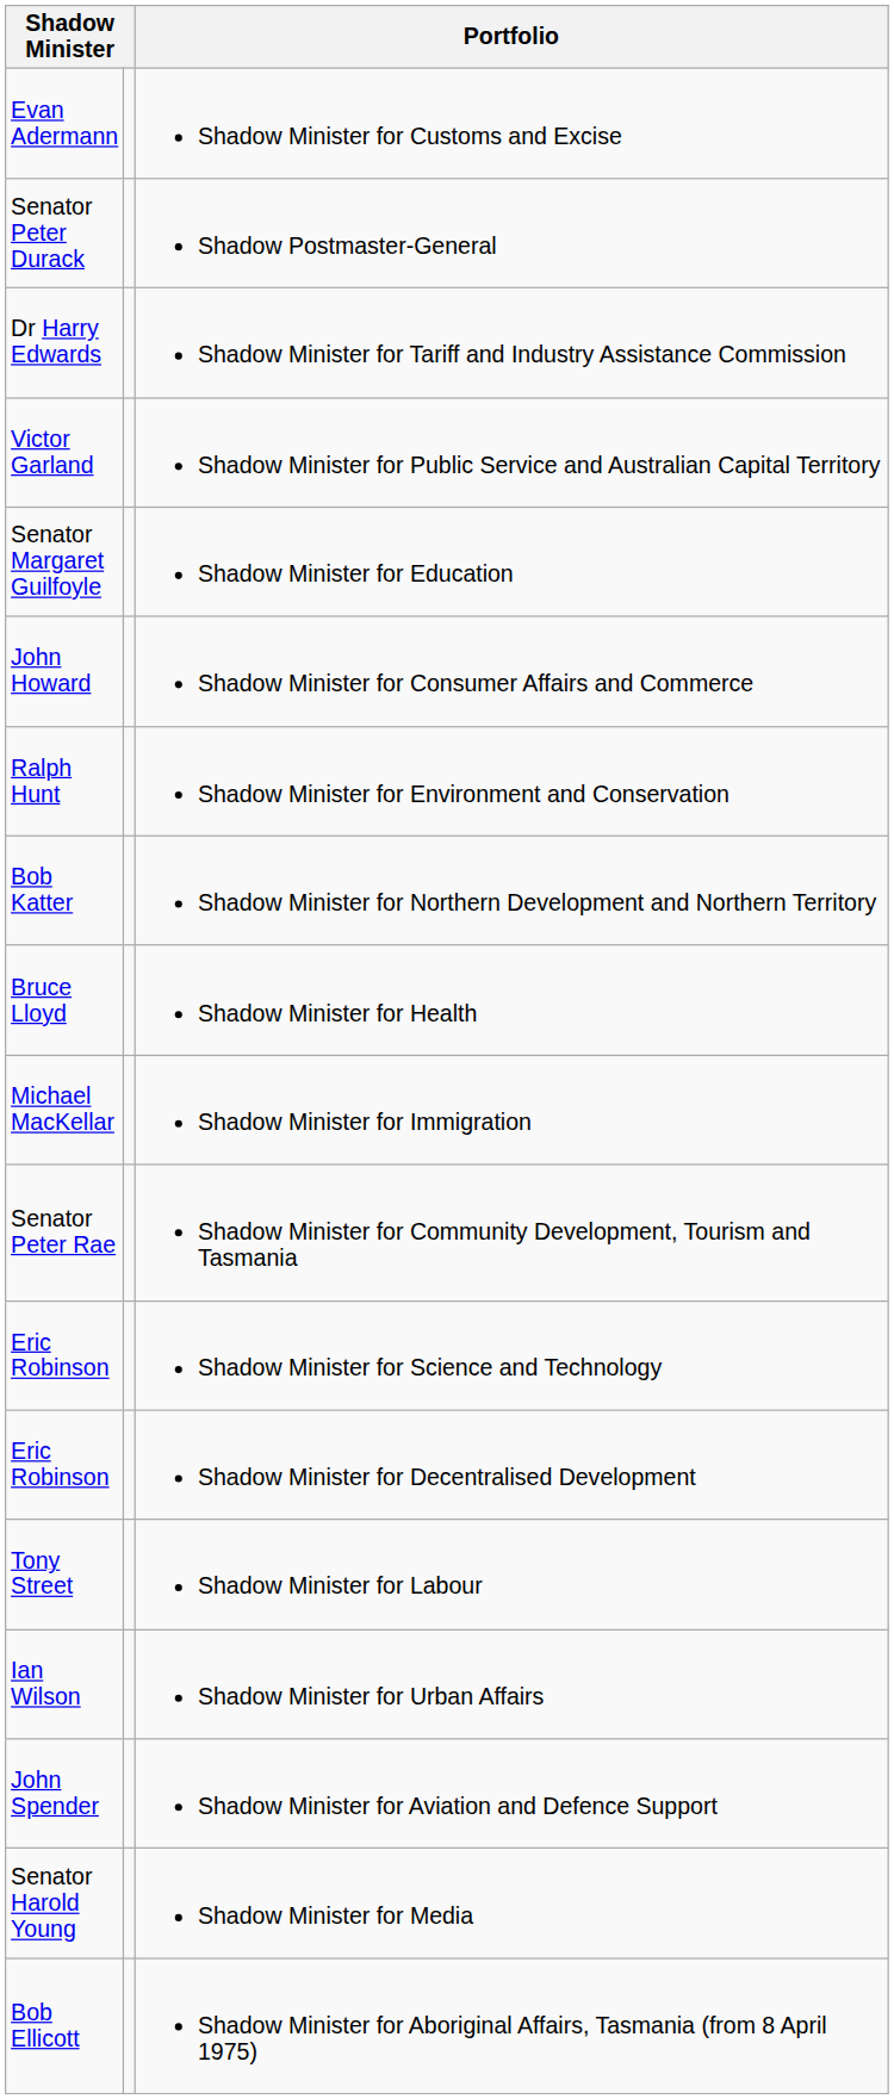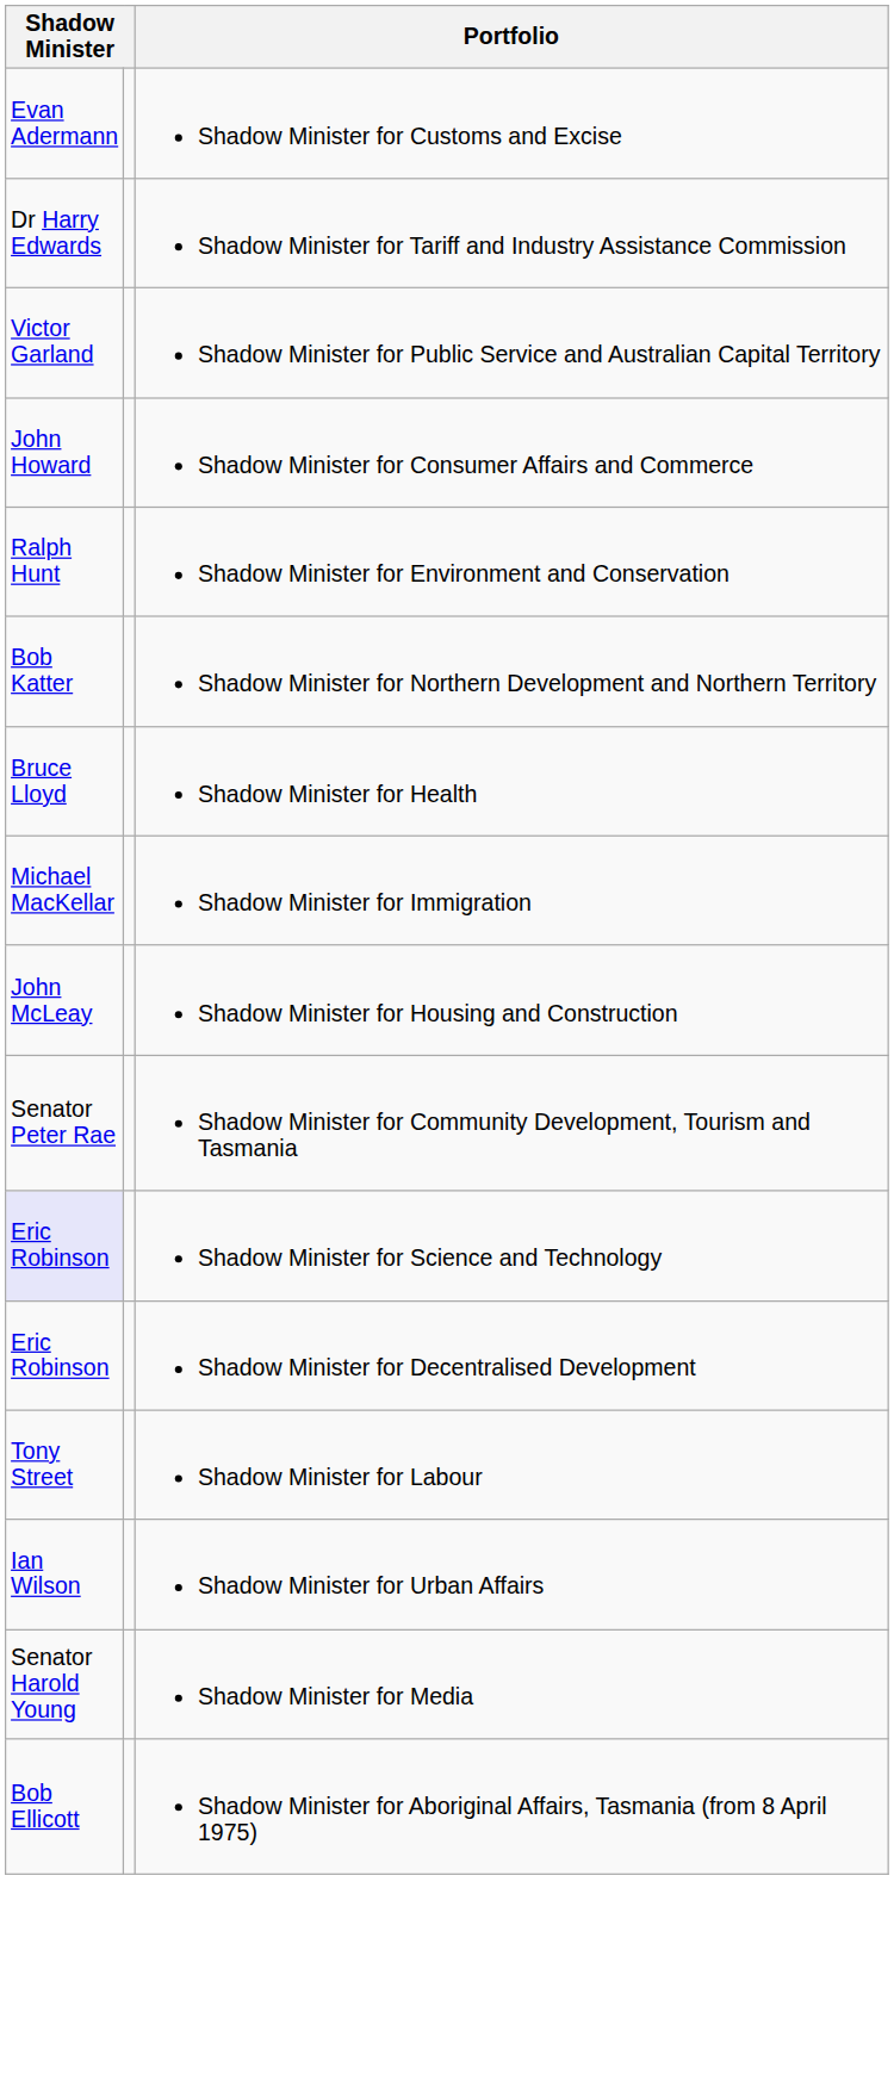 <table class="wikitable">
 <tr>
 <th width=80 colspan="2">Shadow Minister</th>
 <th width=725>Portfolio</th>
 </tr>
 <tr>
 <td><a href='#'>Evan Adermann</a> </td>
 <td></td>
 <td><br><ul><li>Shadow Minister for Customs and Excise</li></ul></td>
 </tr>
 <tr>
-<td>Senator <a href='#'>Peter Durack</a></td>
-<td></td>
-<td><br><ul><li>Shadow Postmaster-General</li></ul></td>
-</tr>
-<tr>
 <td>Dr <a href='#'>Harry Edwards</a> </td>
 <td></td>
 <td><br><ul><li>Shadow Minister for Tariff and Industry Assistance Commission</li></ul></td>
 </tr>
 <tr>
 <td><a href='#'>Victor Garland</a> </td>
 <td></td>
 <td><br><ul><li>Shadow Minister for Public Service and Australian Capital Territory</li></ul></td>
-</tr>
-<tr>
-<td>Senator <a href='#'>Margaret Guilfoyle</a></td>
-<td></td>
-<td><br><ul><li>Shadow Minister for Education</li></ul></td>
 </tr>
 <tr>
 <td><a href='#'>John Howard</a> </td>
 <td></td>
 <td><br><ul><li>Shadow Minister for Consumer Affairs and Commerce</li></ul></td>
 </tr>
 <tr>
 <td><a href='#'>Ralph Hunt</a> </td>
 <td></td>
 <td><br><ul><li>Shadow Minister for Environment and Conservation</li></ul></td>
 </tr>
 <tr>
 <td><a href='#'>Bob Katter</a> </td>
 <td></td>
 <td><br><ul><li>Shadow Minister for Northern Development and Northern Territory</li></ul></td>
 </tr>
 <tr>
 <td><a href='#'>Bruce Lloyd</a> </td>
 <td></td>
 <td><br><ul><li>Shadow Minister for Health</li></ul></td>
 </tr>
 <tr>
 <td><a href='#'>Michael MacKellar</a> </td>
 <td></td>
 <td><br><ul><li>Shadow Minister for Immigration</li></ul></td>
 </tr>
 <tr>
+<td><a href='#'>John McLeay</a> </td>
+<td></td>
+<td><br><ul><li>Shadow Minister for Housing and Construction</li></ul></td>
+</tr>
+<tr>
 <td>Senator <a href='#'>Peter Rae</a></td>
 <td></td>
 <td><br><ul><li>Shadow Minister for Community Development, Tourism and Tasmania</li></ul></td>
 </tr>
 <tr>
-<td><a href='#'>Eric Robinson</a> </td>
+<td style="background: lavender;"><a href='#'>Eric Robinson</a> </td>
 <td></td>
 <td><br><ul><li>Shadow Minister for Science and Technology</li></ul></td>
 </tr>
 <tr>
 <td><a href='#'>Eric Robinson</a> </td>
 <td></td>
 <td><br><ul><li>Shadow Minister for Decentralised Development</li></ul></td>
 </tr>
 <tr>
 <td><a href='#'>Tony Street</a> </td>
 <td></td>
 <td><br><ul><li>Shadow Minister for Labour</li></ul></td>
 </tr>
 <tr>
 <td><a href='#'>Ian Wilson</a> </td>
 <td></td>
 <td><br><ul><li>Shadow Minister for Urban Affairs</li></ul></td>
 </tr>
 <tr>
-<td><a href='#'>John Spender</a> </td>
-<td></td>
-<td><br><ul><li>Shadow Minister for Aviation and Defence Support</li></ul></td>
-</tr>
-<tr>
 <td>Senator <a href='#'>Harold Young</a></td>
 <td></td>
 <td><br><ul><li>Shadow Minister for Media</li></ul></td>
 </tr>
 <tr>
 <td><a href='#'>Bob Ellicott</a>  </td>
 <td></td>
 <td><br><ul><li>Shadow Minister for Aboriginal Affairs, Tasmania (from 8 April 1975)</li></ul></td>
 </tr>
 </table>
